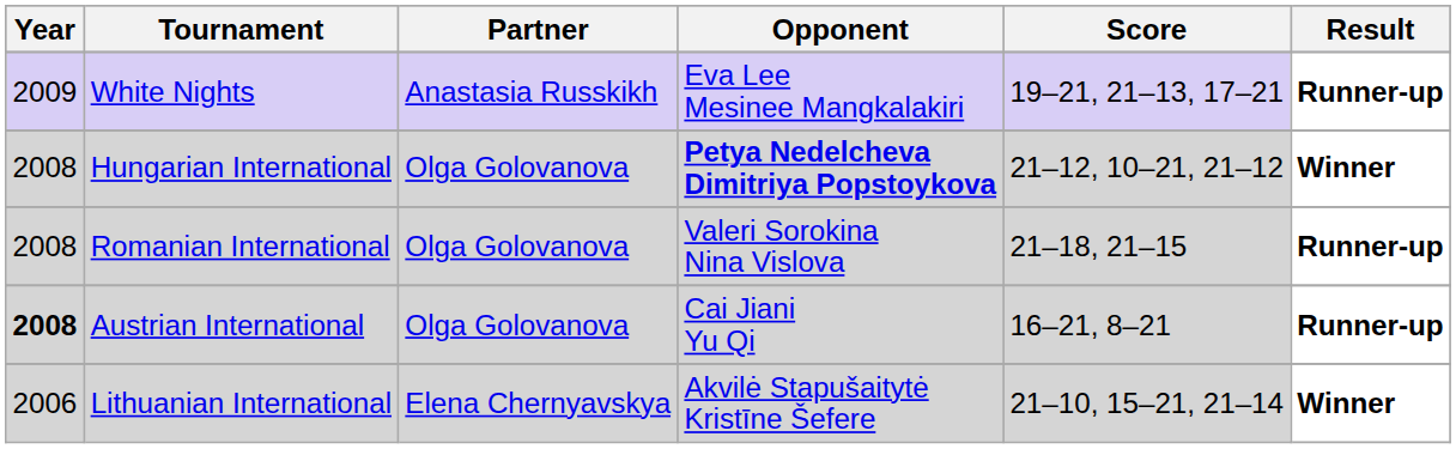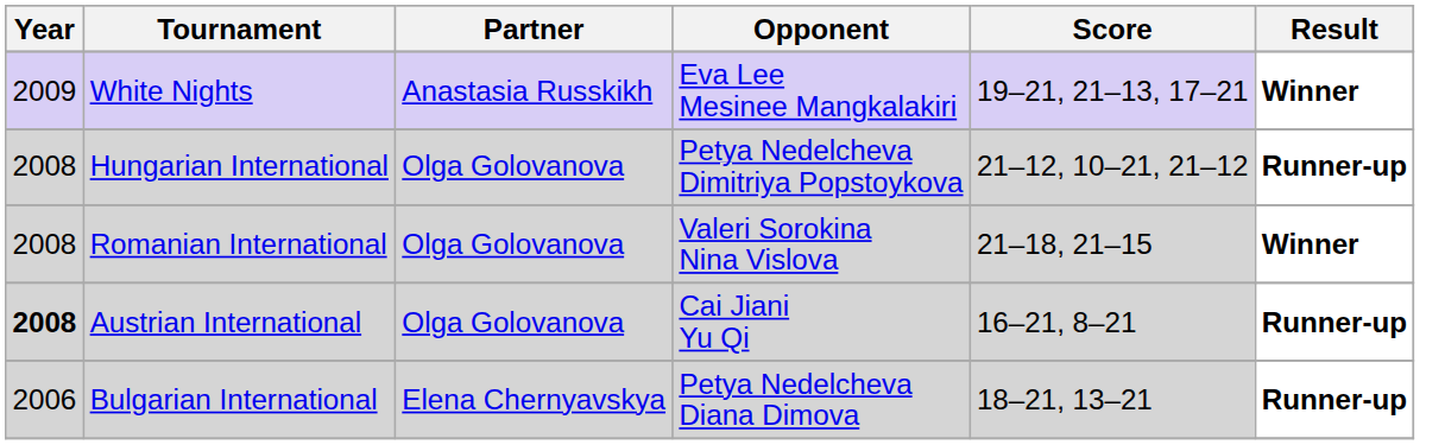 <table class="sortable wikitable" style="font-size: 90%;">
 <tr>
 <th>Year</th>
 <th>Tournament</th>
 <th>Partner</th>
 <th>Opponent</th>
 <th>Score</th>
 <th>Result</th>
 </tr>
 <tr>
 </tr>
 <tr style="background:#D8CEF6">
 <td align="center">2009</td>
 <td align="left"><a href='#'>White Nights</a></td>
 <td align="left"> <a href='#'>Anastasia Russkikh</a></td>
 <td align="left"> <a href='#'>Eva Lee</a> <br>  <a href='#'>Mesinee Mangkalakiri</a></td>
 <td align="left">19–21, 21–13, 17–21</td>
-<td style="text-align:left; background:white"> <strong>Runner-up</strong></td>
+<td style="text-align:left; background:white"> <strong>Winner</strong></td>
 </tr>
 <tr>
 </tr>
 <tr style="background:#D5D5D5">
 <td align="center">2008</td>
 <td align="left"><a href='#'>Hungarian International</a></td>
 <td align="left"> <a href='#'>Olga Golovanova</a></td>
-<td align="left"><strong> <a href='#'>Petya Nedelcheva</a> <br>  <a href='#'>Dimitriya Popstoykova</a></strong></td>
+<td align="left"> <a href='#'>Petya Nedelcheva</a> <br>  <a href='#'>Dimitriya Popstoykova</a></td>
 <td align="left">21–12, 10–21, 21–12</td>
-<td style="text-align:left; background:white"> <strong>Winner</strong></td>
+<td style="text-align:left; background:white"> <strong>Runner-up</strong></td>
 </tr>
 <tr>
 </tr>
 <tr style="background:#D5D5D5">
 <td align="center">2008</td>
 <td align="left"><a href='#'>Romanian International</a></td>
 <td align="left"> <a href='#'>Olga Golovanova</a></td>
 <td align="left"> <a href='#'>Valeri Sorokina</a> <br>  <a href='#'>Nina Vislova</a></td>
 <td align="left">21–18, 21–15</td>
-<td style="text-align:left; background:white"> <strong>Runner-up</strong></td>
+<td style="text-align:left; background:white"> <strong>Winner</strong></td>
 </tr>
 <tr>
 </tr>
 <tr style="background:#D5D5D5">
 <td align="center"><strong>2008</strong></td>
 <td align="left"><a href='#'>Austrian International</a></td>
 <td align="left"> <a href='#'>Olga Golovanova</a></td>
 <td align="left"> <a href='#'>Cai Jiani</a> <br>  <a href='#'>Yu Qi</a></td>
 <td align="left">16–21, 8–21</td>
 <td style="text-align:left; background:white"> <strong>Runner-up</strong></td>
 </tr>
 <tr>
 </tr>
+<tr style="background:#D5D5D5">
+<td align="center">2006</td>
+<td align="left"><a href='#'>Bulgarian International</a></td>
+<td align="left"> <a href='#'>Elena Chernyavskya</a></td>
+<td align="left"> <a href='#'>Petya Nedelcheva</a> <br>  <a href='#'>Diana Dimova</a></td>
+<td align="left">18–21, 13–21</td>
+<td style="text-align:left; background:white"> <strong>Runner-up</strong></td>
+</tr>
 <tr>
 </tr>
-<tr style="background:#D5D5D5">
-<td align="center">2006</td>
-<td align="left"><a href='#'>Lithuanian International</a></td>
-<td align="left"> <a href='#'>Elena Chernyavskya</a></td>
-<td align="left"> <a href='#'>Akvilė Stapušaitytė</a> <br>  <a href='#'>Kristīne Šefere</a></td>
-<td align="left">21–10, 15–21, 21–14</td>
-<td style="text-align:left; background:white"> <strong>Winner</strong></td>
-</tr>
 </table>
